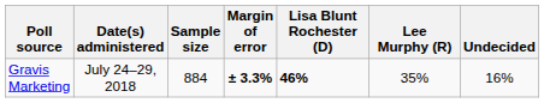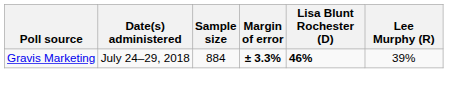 <table class="wikitable">
 <tr valign=bottom>
 <th>Poll source</th>
 <th>Date(s)<br>administered</th>
 <th>Sample<br>size</th>
 <th>Margin<br>of error</th>
 <th style="width:100px;">Lisa Blunt<br>Rochester (D)</th>
 <th style="width:100px;">Lee<br>Murphy (R)</th>
-<th>Undecided</th>
 </tr>
 <tr>
 <td><a href='#'>Gravis Marketing</a></td>
 <td align=center>July 24–29, 2018</td>
 <td align=center>884</td>
 <td align=center><strong>± 3.3%</strong></td>
 <td><strong>46%</strong></td>
-<td align=center>35%</td>
-<td align=center>16%</td>
+<td align=center>39%</td>
 </tr>
 </table>
